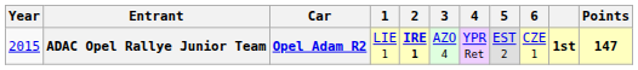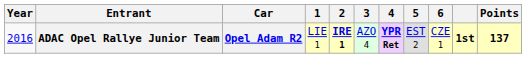 <table class="wikitable" border="1" style="text-align:center; font-size:90%;">
 <tr>
 <th>Year</th>
 <th>Entrant</th>
 <th>Car</th>
 <th>1</th>
 <th>2</th>
 <th>3</th>
 <th>4</th>
 <th>5</th>
 <th>6</th>
 <th></th>
 <th>Points</th>
 </tr>
 <tr>
-<td><a href='#'>2015</a></td>
+<td><a href='#'>2016</a></td>
 <th>ADAC Opel Rallye Junior Team</th>
 <th><a href='#'>Opel Adam R2</a></th>
 <td style="background:#FFFFBF;"><a href='#'>LIE</a><br><small>1</small></td>
 <td style="background:#FFFFBF;"><strong><a href='#'>IRE</a><br><small>1</small></strong></td>
 <td style="background:#DFFFDF;"><a href='#'>AZO</a><br><small>4</small></td>
-<td style="background:#EFCFFF;"><a href='#'>YPR</a><br><small>Ret</small></td>
+<td style="background:#EFCFFF;"><strong><a href='#'>YPR</a><br><small>Ret</small></strong></td>
 <td style="background:#DFDFDF;"><a href='#'>EST</a><br><small>2</small></td>
 <td style="background:#FFFFBF;"><a href='#'>CZE</a><br><small>1</small></td>
 <td style="background:#FFFFBF;"><strong>1st</strong></td>
-<td style="background:#FFFFBF;"><strong>147</strong></td>
+<td style="background:#FFFFBF;"><strong>137</strong></td>
 </tr>
 </table>
